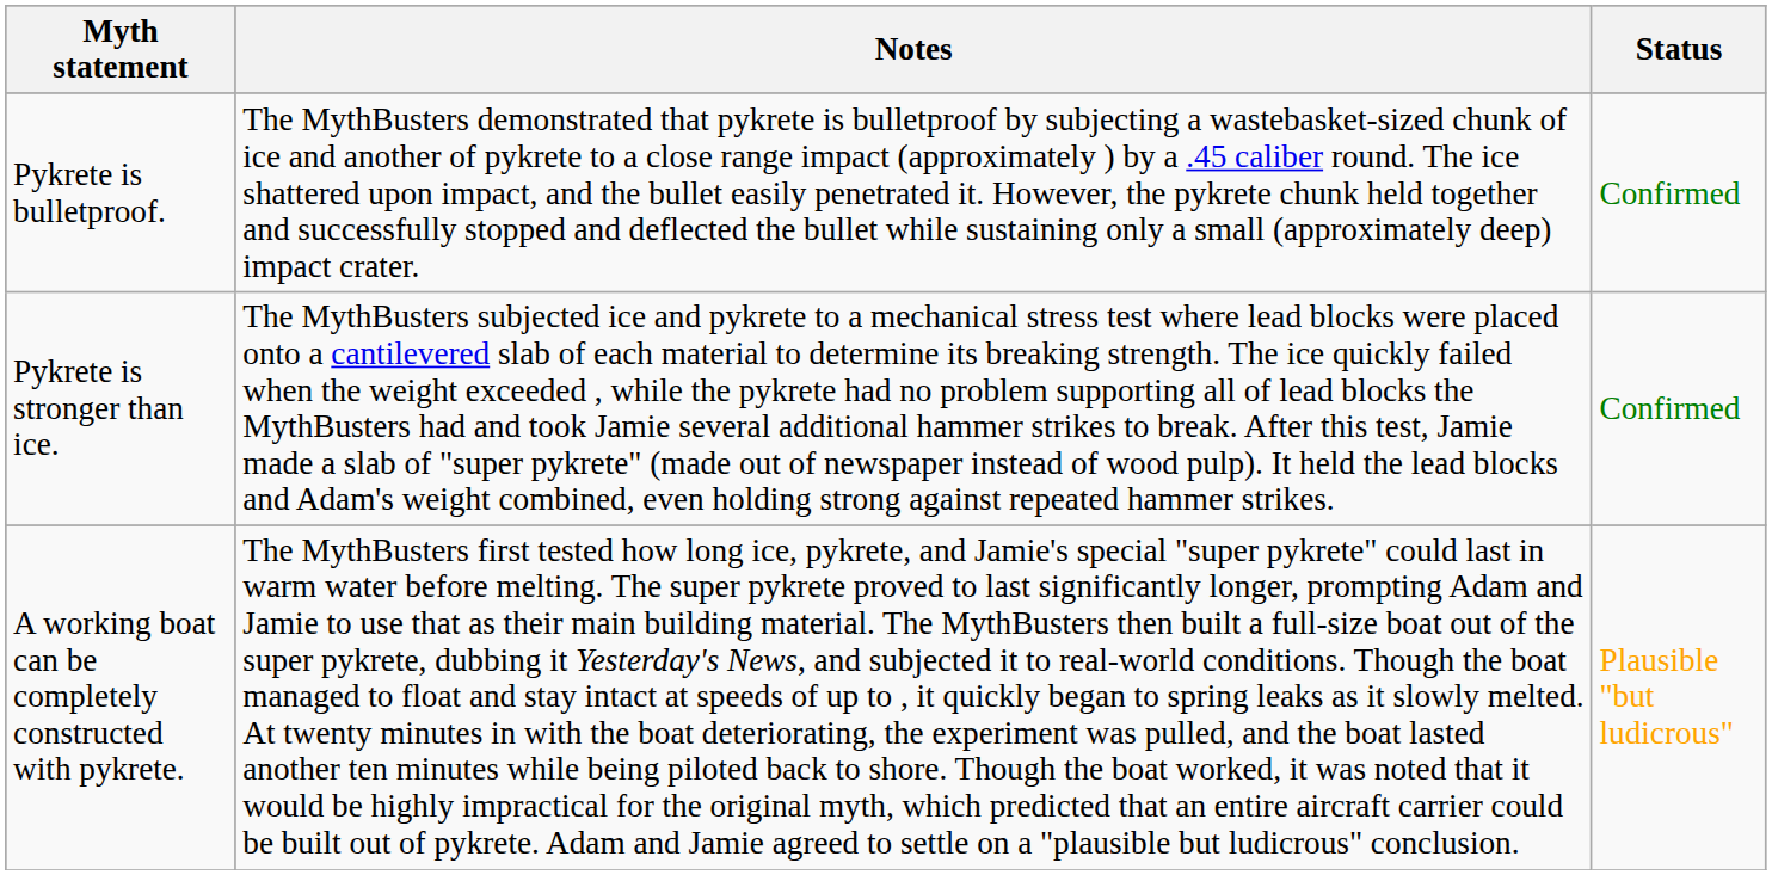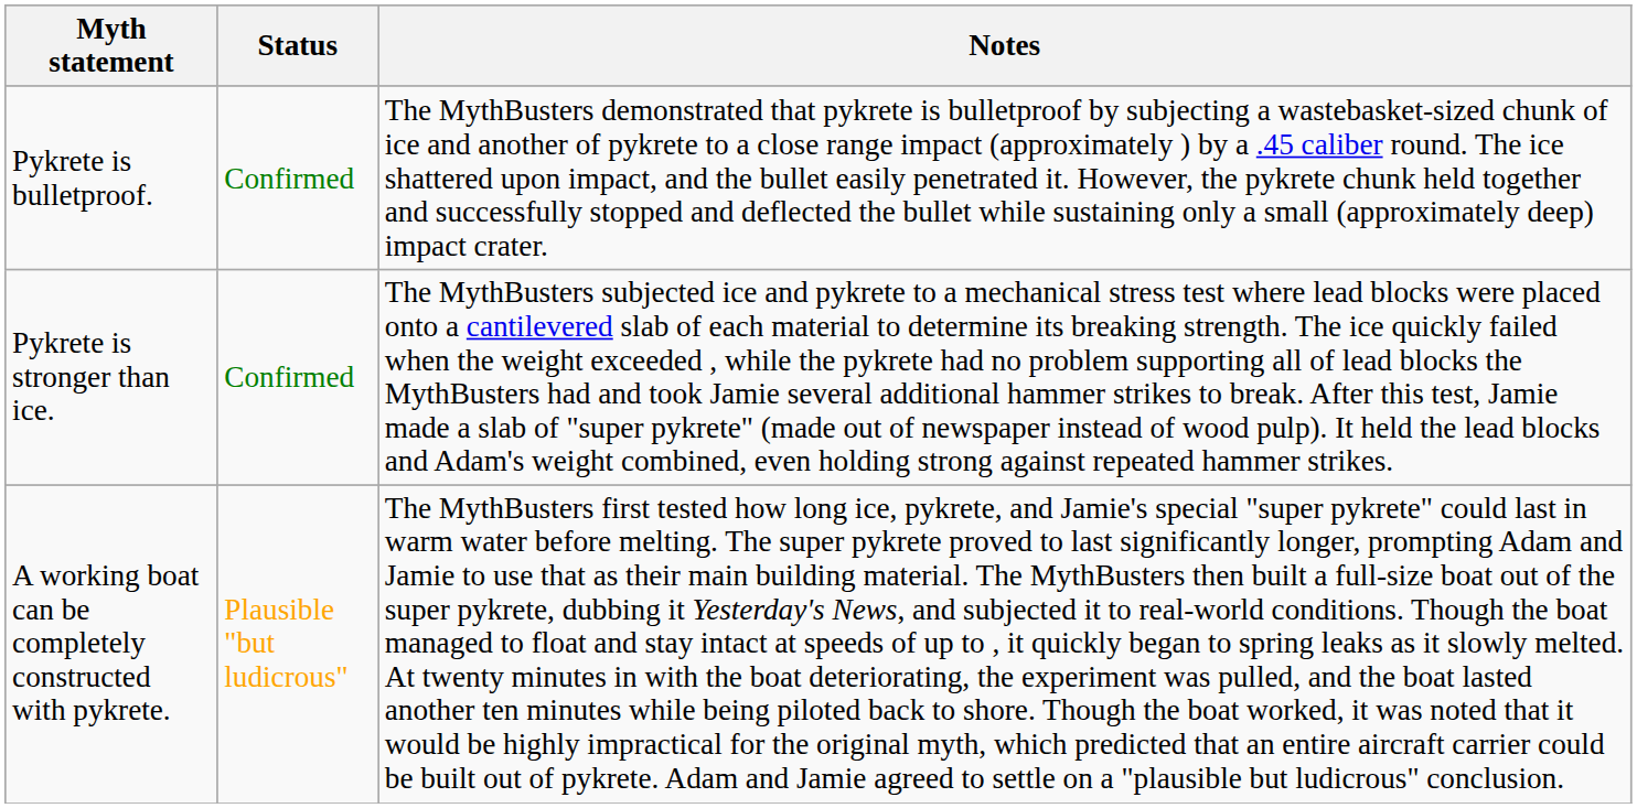 <table class="wikitable plainrowheaders">
 <tr>
 <th>Myth statement</th>
+<th>Status</th>
 <th>Notes</th>
-<th>Status</th>
 </tr>
 <tr>
 <td>Pykrete is bulletproof.</td>
+<td style="color:green">Confirmed</td>
 <td>The MythBusters demonstrated that pykrete is bulletproof by subjecting a wastebasket-sized chunk of ice and another of pykrete to a close range impact (approximately ) by a <a href='#'>.45 caliber</a> round. The ice shattered upon impact, and the bullet easily penetrated it. However, the pykrete chunk held together and successfully stopped and deflected the bullet while sustaining only a small (approximately  deep) impact crater.</td>
-<td style="color:green">Confirmed</td>
 </tr>
 <tr>
 <td>Pykrete is stronger than ice.</td>
+<td style="color:green">Confirmed</td>
 <td>The MythBusters subjected ice and pykrete to a mechanical stress test where lead blocks were placed onto a <a href='#'>cantilevered</a> slab of each material to determine its breaking strength. The ice quickly failed when the weight exceeded , while the pykrete had no problem supporting all  of lead blocks the MythBusters had and took Jamie several additional hammer strikes to break. After this test, Jamie made a slab of "super pykrete" (made out of newspaper instead of wood pulp). It held the lead blocks and Adam's weight combined, even holding strong against repeated hammer strikes.</td>
-<td style="color:green">Confirmed</td>
 </tr>
 <tr>
 <td>A working boat can be completely constructed with pykrete.</td>
+<td style="color:orange">Plausible "but ludicrous"</td>
 <td>The MythBusters first tested how long ice, pykrete, and Jamie's special "super pykrete" could last in warm water before melting. The super pykrete proved to last significantly longer, prompting Adam and Jamie to use that as their main building material. The MythBusters then built a full-size boat out of the super pykrete, dubbing it <em>Yesterday's News</em>, and subjected it to real-world conditions. Though the boat managed to float and stay intact at speeds of up to , it quickly began to spring leaks as it slowly melted. At twenty minutes in with the boat deteriorating, the experiment was pulled, and the boat lasted another ten minutes while being piloted back to shore. Though the boat worked, it was noted that it would be highly impractical for the original myth, which predicted that an entire aircraft carrier could be built out of pykrete. Adam and Jamie agreed to settle on a "plausible but ludicrous" conclusion.</td>
-<td style="color:orange">Plausible "but ludicrous"</td>
 </tr>
 </table>
